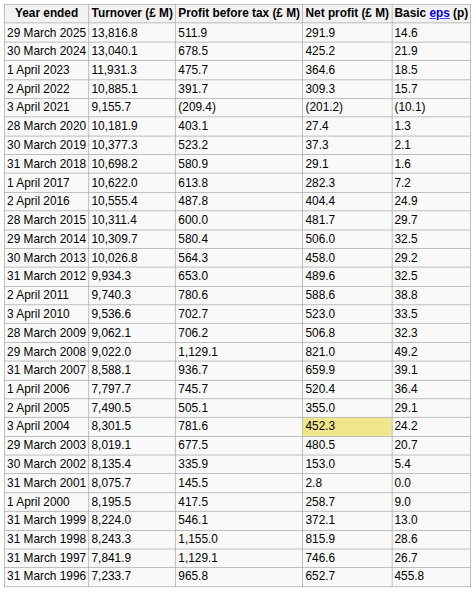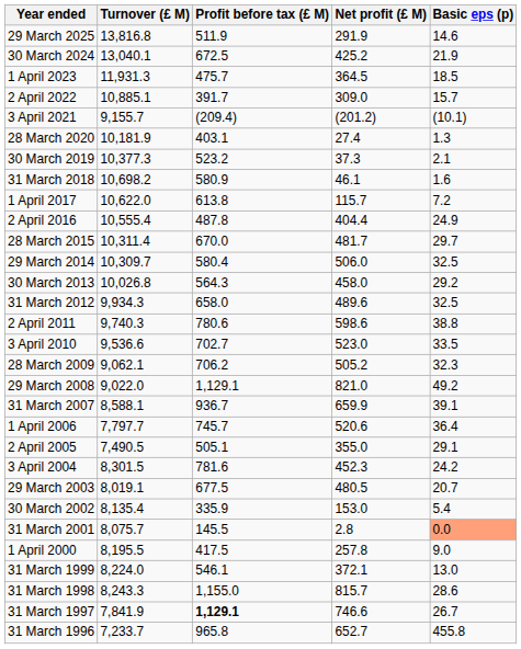 <table class="wikitable">
 <tr>
 <th>Year ended</th>
 <th>Turnover (£ M)</th>
 <th>Profit before tax (£ M)</th>
 <th>Net profit (£ M)</th>
 <th>Basic <a href='#'>eps</a> (p)</th>
 </tr>
 <tr>
 <td>29 March 2025</td>
 <td>13,816.8</td>
 <td>511.9</td>
 <td>291.9</td>
 <td>14.6</td>
 </tr>
 <tr>
 <td>30 March 2024</td>
 <td>13,040.1</td>
-<td>678.5</td>
+<td>672.5</td>
 <td>425.2</td>
 <td>21.9</td>
 </tr>
 <tr>
 <td>1 April 2023</td>
 <td>11,931.3</td>
 <td>475.7</td>
-<td>364.6</td>
+<td>364.5</td>
 <td>18.5</td>
 </tr>
 <tr>
 <td>2 April 2022</td>
 <td>10,885.1</td>
 <td>391.7</td>
-<td>309.3</td>
+<td>309.0</td>
 <td>15.7</td>
 </tr>
 <tr>
 <td>3 April 2021</td>
 <td>9,155.7</td>
 <td>(209.4)</td>
 <td>(201.2)</td>
 <td>(10.1)</td>
 </tr>
 <tr>
 <td>28 March 2020</td>
 <td>10,181.9</td>
 <td>403.1</td>
 <td>27.4</td>
 <td>1.3</td>
 </tr>
 <tr>
 <td>30 March 2019</td>
 <td>10,377.3</td>
 <td>523.2</td>
 <td>37.3</td>
 <td>2.1</td>
 </tr>
 <tr>
 <td>31 March 2018</td>
 <td>10,698.2</td>
 <td>580.9</td>
-<td>29.1</td>
+<td>46.1</td>
 <td>1.6</td>
 </tr>
 <tr>
 <td>1 April 2017</td>
 <td>10,622.0</td>
 <td>613.8</td>
-<td>282.3</td>
+<td>115.7</td>
 <td>7.2</td>
 </tr>
 <tr>
 <td>2 April 2016</td>
 <td>10,555.4</td>
 <td>487.8</td>
 <td>404.4</td>
 <td>24.9</td>
 </tr>
 <tr>
 <td>28 March 2015</td>
 <td>10,311.4</td>
-<td>600.0</td>
+<td>670.0</td>
 <td>481.7</td>
 <td>29.7</td>
 </tr>
 <tr>
 <td>29 March 2014</td>
 <td>10,309.7</td>
 <td>580.4</td>
 <td>506.0</td>
 <td>32.5</td>
 </tr>
 <tr>
 <td>30 March 2013</td>
 <td>10,026.8</td>
 <td>564.3</td>
 <td>458.0</td>
 <td>29.2</td>
 </tr>
 <tr>
 <td>31 March 2012</td>
 <td>9,934.3</td>
-<td>653.0</td>
+<td>658.0</td>
 <td>489.6</td>
 <td>32.5</td>
 </tr>
 <tr>
 <td>2 April 2011</td>
 <td>9,740.3</td>
 <td>780.6</td>
-<td>588.6</td>
+<td>598.6</td>
 <td>38.8</td>
 </tr>
 <tr>
 <td>3 April 2010</td>
 <td>9,536.6</td>
 <td>702.7</td>
 <td>523.0</td>
 <td>33.5</td>
 </tr>
 <tr>
 <td>28 March 2009</td>
 <td>9,062.1</td>
 <td>706.2</td>
-<td>506.8</td>
+<td>505.2</td>
 <td>32.3</td>
 </tr>
 <tr>
 <td>29 March 2008</td>
 <td>9,022.0</td>
 <td>1,129.1</td>
 <td>821.0</td>
 <td>49.2</td>
 </tr>
 <tr>
 <td>31 March 2007</td>
 <td>8,588.1</td>
 <td>936.7</td>
 <td>659.9</td>
 <td>39.1</td>
 </tr>
 <tr>
 <td>1 April 2006</td>
 <td>7,797.7</td>
 <td>745.7</td>
-<td>520.4</td>
+<td>520.6</td>
 <td>36.4</td>
 </tr>
 <tr>
 <td>2 April 2005</td>
 <td>7,490.5</td>
 <td>505.1</td>
 <td>355.0</td>
 <td>29.1</td>
 </tr>
 <tr>
 <td>3 April 2004</td>
 <td>8,301.5</td>
 <td>781.6</td>
-<td style="background: khaki;">452.3</td>
+<td>452.3</td>
 <td>24.2</td>
 </tr>
 <tr>
 <td>29 March 2003</td>
 <td>8,019.1</td>
 <td>677.5</td>
 <td>480.5</td>
 <td>20.7</td>
 </tr>
 <tr>
 <td>30 March 2002</td>
 <td>8,135.4</td>
 <td>335.9</td>
 <td>153.0</td>
 <td>5.4</td>
 </tr>
 <tr>
 <td>31 March 2001</td>
 <td>8,075.7</td>
 <td>145.5</td>
 <td>2.8</td>
-<td>0.0</td>
+<td style="background: lightsalmon;">0.0</td>
 </tr>
 <tr>
 <td>1 April 2000</td>
 <td>8,195.5</td>
 <td>417.5</td>
-<td>258.7</td>
+<td>257.8</td>
 <td>9.0</td>
 </tr>
 <tr>
 <td>31 March 1999</td>
 <td>8,224.0</td>
 <td>546.1</td>
 <td>372.1</td>
 <td>13.0</td>
 </tr>
 <tr>
 <td>31 March 1998</td>
 <td>8,243.3</td>
 <td>1,155.0</td>
-<td>815.9</td>
+<td>815.7</td>
 <td>28.6</td>
 </tr>
 <tr>
 <td>31 March 1997</td>
 <td>7,841.9</td>
-<td>1,129.1</td>
+<td><strong>1,129.1</strong></td>
 <td>746.6</td>
 <td>26.7</td>
 </tr>
 <tr>
 <td>31 March 1996</td>
 <td>7,233.7</td>
 <td>965.8</td>
 <td>652.7</td>
 <td>455.8</td>
 </tr>
 </table>
